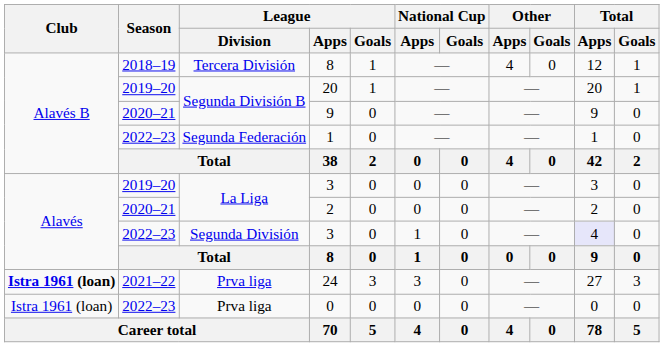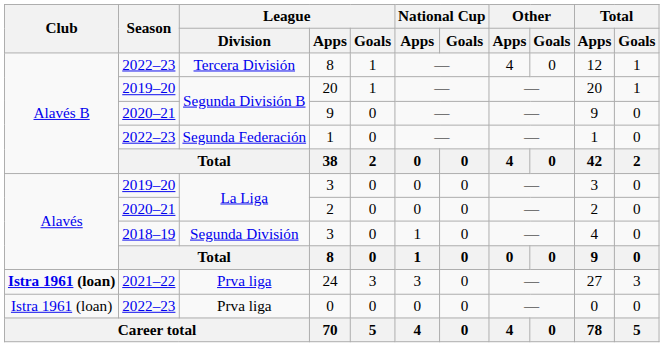 <table class="wikitable" style="text-align:center">
 <tr>
 <th rowspan="2">Club</th>
 <th rowspan="2">Season</th>
 <th colspan="3">League</th>
 <th colspan="2">National Cup</th>
 <th colspan="2">Other</th>
 <th colspan="2">Total</th>
 </tr>
 <tr>
 <th>Division</th>
 <th>Apps</th>
 <th>Goals</th>
 <th>Apps</th>
 <th>Goals</th>
 <th>Apps</th>
 <th>Goals</th>
 <th>Apps</th>
 <th>Goals</th>
 </tr>
 <tr>
 <td rowspan="5"><a href='#'>Alavés B</a></td>
-<td><a href='#'>2018–19</a></td>
+<td><a href='#'>2022–23</a></td>
 <td><a href='#'>Tercera División</a></td>
 <td>8</td>
 <td>1</td>
 <td colspan="2">—</td>
 <td>4</td>
 <td>0</td>
 <td>12</td>
 <td>1</td>
 </tr>
 <tr>
 <td><a href='#'>2019–20</a></td>
 <td rowspan="2"><a href='#'>Segunda División B</a></td>
 <td>20</td>
 <td>1</td>
 <td colspan="2">—</td>
 <td colspan="2">—</td>
 <td>20</td>
 <td>1</td>
 </tr>
 <tr>
 <td><a href='#'>2020–21</a></td>
 <td>9</td>
 <td>0</td>
 <td colspan="2">—</td>
 <td colspan="2">—</td>
 <td>9</td>
 <td>0</td>
 </tr>
 <tr>
 <td><a href='#'>2022–23</a></td>
 <td><a href='#'>Segunda Federación</a></td>
 <td>1</td>
 <td>0</td>
 <td colspan="2">—</td>
 <td colspan="2">—</td>
 <td>1</td>
 <td>0</td>
 </tr>
 <tr>
 <th colspan="2">Total</th>
 <th>38</th>
 <th>2</th>
 <th>0</th>
 <th>0</th>
 <th>4</th>
 <th>0</th>
 <th>42</th>
 <th>2</th>
 </tr>
 <tr>
 <td rowspan="4"><a href='#'>Alavés</a></td>
 <td><a href='#'>2019–20</a></td>
 <td rowspan="2"><a href='#'>La Liga</a></td>
 <td>3</td>
 <td>0</td>
 <td>0</td>
 <td>0</td>
 <td colspan="2">—</td>
 <td>3</td>
 <td>0</td>
 </tr>
 <tr>
 <td><a href='#'>2020–21</a></td>
 <td>2</td>
 <td>0</td>
 <td>0</td>
 <td>0</td>
 <td colspan="2">—</td>
 <td>2</td>
 <td>0</td>
 </tr>
 <tr>
-<td><a href='#'>2022–23</a></td>
+<td><a href='#'>2018–19</a></td>
 <td><a href='#'>Segunda División</a></td>
 <td>3</td>
 <td>0</td>
 <td>1</td>
 <td>0</td>
 <td colspan="2">—</td>
-<td style="background: lavender;">4</td>
+<td>4</td>
 <td>0</td>
 </tr>
 <tr>
 <th colspan="2">Total</th>
 <th>8</th>
 <th>0</th>
 <th>1</th>
 <th>0</th>
 <th>0</th>
 <th>0</th>
 <th>9</th>
 <th>0</th>
 </tr>
 <tr>
 <td><strong><a href='#'>Istra 1961</a> (loan)</strong></td>
 <td><a href='#'>2021–22</a></td>
 <td><a href='#'>Prva liga</a></td>
 <td>24</td>
 <td>3</td>
 <td>3</td>
 <td>0</td>
 <td colspan="2">—</td>
 <td>27</td>
 <td>3</td>
 </tr>
 <tr>
 <td><a href='#'>Istra 1961</a> (loan)</td>
 <td><a href='#'>2022–23</a></td>
 <td>Prva liga</td>
 <td>0</td>
 <td>0</td>
 <td>0</td>
 <td>0</td>
 <td colspan="2">—</td>
 <td>0</td>
 <td>0</td>
 </tr>
 <tr>
 <th colspan="3">Career total</th>
 <th>70</th>
 <th>5</th>
 <th>4</th>
 <th>0</th>
 <th>4</th>
 <th>0</th>
 <th>78</th>
 <th>5</th>
 </tr>
 </table>
